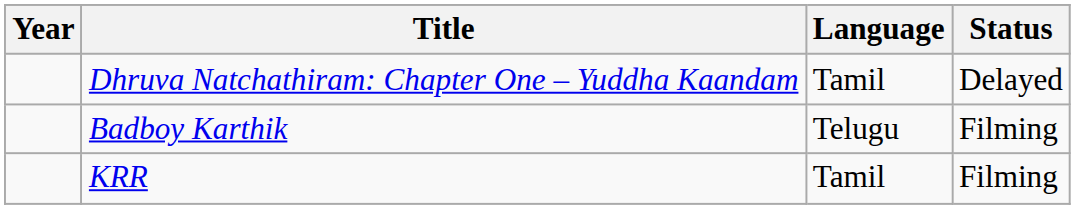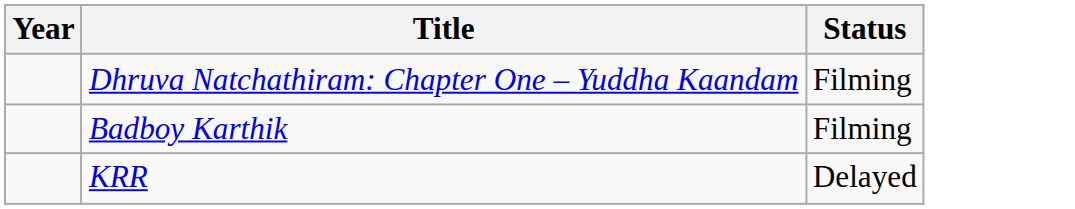 <table class="wikitable">
 <tr style="background:#ccc; text-align:center;">
 <th>Year</th>
 <th>Title</th>
-<th>Language</th>
 <th>Status</th>
 </tr>
 <tr>
 <td></td>
 <td><em><a href='#'>Dhruva Natchathiram: Chapter One – Yuddha Kaandam</a></em></td>
-<td>Tamil</td>
-<td>Delayed</td>
+<td>Filming</td>
 </tr>
 <tr>
 <td></td>
 <td><em><a href='#'>Badboy Karthik</a></em></td>
-<td>Telugu</td>
 <td>Filming</td>
 </tr>
 <tr>
 <td></td>
 <td><em><a href='#'>KRR</a></em></td>
-<td>Tamil</td>
-<td>Filming</td>
+<td>Delayed</td>
 </tr>
 </table>
